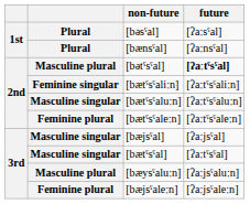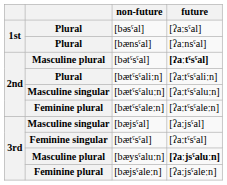 <table class="wikitable">
 <tr>
 <th></th>
 <th></th>
 <th>non-future</th>
 <th>future</th>
 </tr>
 <tr>
 <th rowspan="2">1st</th>
 <th>Plural</th>
 <td>[bəsˤal]</td>
 <td>[ʔaːsˤal]</td>
 </tr>
 <tr>
 <th>Plural</th>
 <td>[bænsˤal]</td>
 <td>[ʔaːnsˤal]</td>
 </tr>
 <tr>
 <th rowspan="4">2nd</th>
 <th>Masculine plural</th>
 <td>[bətˤsˤal]</td>
 <td><strong>[ʔaːtˤsˤal]</strong></td>
 </tr>
 <tr>
-<th>Feminine singular</th>
+<th>Plural</th>
 <td>[bætˤsˤaliːn]</td>
 <td>[ʔaːtˤsˤaliːn]</td>
 </tr>
 <tr>
 <th>Masculine singular</th>
 <td>[bætˤsˤaluːn]</td>
 <td>[ʔaːtˤsˤaluːn]</td>
 </tr>
 <tr>
 <th>Feminine plural</th>
 <td>[bætˤsˤaleːn]</td>
 <td>[ʔaːtˤsˤaleːn]</td>
 </tr>
 <tr>
 <th rowspan="4">3rd</th>
 <th>Masculine singular</th>
 <td>[bæjsˤal]</td>
 <td>[ʔaːjsˤal]</td>
 </tr>
 <tr>
-<th>Masculine singular</th>
+<th>Feminine singular</th>
 <td>[bætˤsˤal]</td>
 <td>[ʔaːtˤsˤal]</td>
 </tr>
 <tr>
 <th>Masculine plural</th>
 <td>[bæysˤaluːn]</td>
-<td>[ʔaːjsˤaluːn]</td>
+<td><strong>[ʔaːjsˤaluːn]</strong></td>
 </tr>
 <tr>
 <th>Feminine plural</th>
 <td>[bæjsˤaleːn]</td>
 <td>[ʔaːjsˤaleːn]</td>
 </tr>
 </table>
